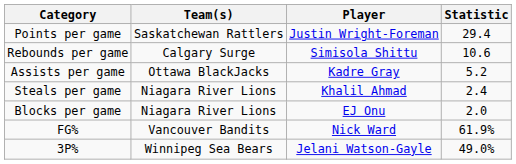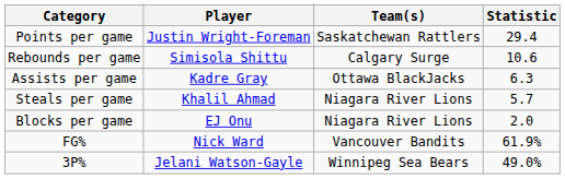 <table class="wikitable" style="text-align:center">
 <tr>
 <th>Category</th>
+<th>Player</th>
 <th>Team(s)</th>
-<th>Player</th>
 <th>Statistic</th>
 </tr>
 <tr>
 <td>Points per game</td>
+<td><a href='#'>Justin Wright-Foreman</a></td>
 <td>Saskatchewan Rattlers</td>
-<td><a href='#'>Justin Wright-Foreman</a></td>
 <td>29.4</td>
 </tr>
 <tr>
 <td>Rebounds per game</td>
+<td><a href='#'>Simisola Shittu</a></td>
 <td>Calgary Surge</td>
-<td><a href='#'>Simisola Shittu</a></td>
 <td>10.6</td>
 </tr>
 <tr>
 <td>Assists per game</td>
+<td><a href='#'>Kadre Gray</a></td>
 <td>Ottawa BlackJacks</td>
-<td><a href='#'>Kadre Gray</a></td>
-<td>5.2</td>
+<td>6.3</td>
 </tr>
 <tr>
 <td>Steals per game</td>
+<td><a href='#'>Khalil Ahmad</a></td>
 <td>Niagara River Lions</td>
-<td><a href='#'>Khalil Ahmad</a></td>
-<td>2.4</td>
+<td>5.7</td>
 </tr>
 <tr>
 <td>Blocks per game</td>
+<td><a href='#'>EJ Onu</a></td>
 <td>Niagara River Lions</td>
-<td><a href='#'>EJ Onu</a></td>
 <td>2.0</td>
 </tr>
 <tr>
 <td>FG%</td>
+<td><a href='#'>Nick Ward</a></td>
 <td>Vancouver Bandits</td>
-<td><a href='#'>Nick Ward</a></td>
 <td>61.9%</td>
 </tr>
 <tr>
 <td>3P%</td>
+<td><a href='#'>Jelani Watson-Gayle</a></td>
 <td>Winnipeg Sea Bears</td>
-<td><a href='#'>Jelani Watson-Gayle</a></td>
 <td>49.0%</td>
 </tr>
 </table>
